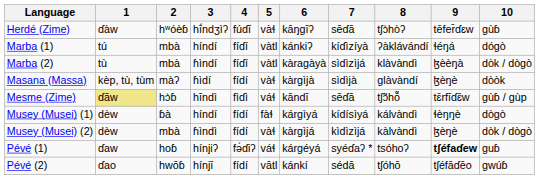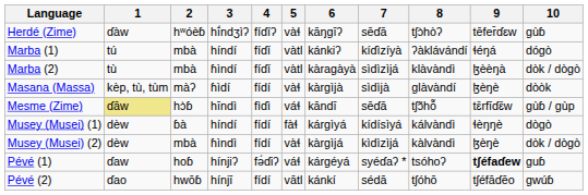 <table class="wikitable sortable">
 <tr>
 <th>Language</th>
 <th>1</th>
 <th>2</th>
 <th>3</th>
 <th>4</th>
 <th>5</th>
 <th>6</th>
 <th>7</th>
 <th>8</th>
 <th>9</th>
 <th>10</th>
 </tr>
 <tr>
 <td><a href='#'>Herdé (Zime)</a></td>
 <td>ɗàw</td>
 <td>hʷóèɓ</td>
 <td>hī́ndʒìʔ</td>
-<td>fúɗī</td>
+<td>fíɗíʔ</td>
 <td>vàɬ</td>
 <td>kāŋɡīʔ</td>
 <td>sēɗā</td>
 <td>tʃɔ̀hòʔ</td>
 <td>tēfer̄ɗɛw</td>
 <td>ɡùɓ</td>
 </tr>
 <tr>
 <td><a href='#'>Marba</a> (1)</td>
 <td>tú</td>
 <td>mbà</td>
 <td>híndí</td>
 <td>fíɗí</td>
 <td>vàtl</td>
 <td>kánkiʔ</td>
 <td>kíɗìzíyà</td>
 <td>ʔàklávándí</td>
 <td>ɬéŋá</td>
 <td>dóɡò</td>
 </tr>
 <tr>
 <td><a href='#'>Marba</a> (2)</td>
 <td>tù</td>
 <td>mbà</td>
 <td>ɦìndí</td>
 <td>fíɗí</td>
 <td>vàtl</td>
 <td>kàraɡàyà</td>
 <td>sìdìzìjá</td>
 <td>klàvàndì</td>
 <td>ɮèèŋà</td>
 <td>dòk / dòɡò</td>
 </tr>
 <tr>
 <td><a href='#'>Masana (Massa)</a></td>
 <td>kèp, tù, tùm</td>
 <td>màʔ</td>
 <td>ɦìdí</td>
 <td>fídí</td>
 <td>vàɬ</td>
 <td>kàrɡìjà</td>
 <td>sìdìjà</td>
 <td>ɡlàvàndí</td>
 <td>ɮèŋè</td>
 <td>dòòk</td>
 </tr>
 <tr>
 <td><a href='#'>Mesme (Zime)</a></td>
 <td style="background: khaki;">ɗāw</td>
 <td>hɔ̀ɓ</td>
 <td>hīndì</td>
 <td>fìɗì</td>
 <td>váɬ</td>
 <td>kāndī</td>
 <td>sēɗā</td>
 <td>tʃɔ̃hō̃</td>
 <td>tɛ̄rfīɗɛ̄w</td>
 <td>ɡùɓ / ɡùp</td>
 </tr>
 <tr>
 <td><a href='#'>Musey (Musei)</a> (1)</td>
 <td>dèw</td>
 <td>ɓà</td>
 <td>híndí</td>
 <td>fídí</td>
 <td>fàɬ</td>
 <td>kárɡìyá</td>
 <td>kídísìyá</td>
 <td>kálvàndì</td>
 <td>ɬèŋŋè</td>
 <td>dòɡò</td>
 </tr>
 <tr>
 <td><a href='#'>Musey (Musei)</a> (2)</td>
 <td>dèw</td>
 <td>mbà</td>
 <td>ɦìndì</td>
 <td>fídí</td>
 <td>vàɬ</td>
 <td>kàrɡìjá</td>
 <td>kìdìzìjá</td>
 <td>kàlvàndì</td>
 <td>ɮèŋè</td>
 <td>dòk / dòɡò</td>
 </tr>
 <tr>
 <td><a href='#'>Pévé</a> (1)</td>
 <td>ɗaw</td>
 <td>hoɓ</td>
 <td>hínjiʔ</td>
 <td>fə́ɗiʔ</td>
 <td>váɬ</td>
 <td>kárɡéyá</td>
 <td>syéɗaʔ *</td>
 <td>tsóhoʔ</td>
 <td><strong>tʃéfaɗew</strong></td>
 <td>ɡuɓ</td>
 </tr>
 <tr>
 <td><a href='#'>Pévé</a> (2)</td>
 <td>ɗao</td>
 <td>hwōɓ</td>
 <td>hínjī</td>
 <td>fídí</td>
 <td>vātl</td>
 <td>kánkí</td>
 <td>sédā</td>
 <td>tʃóhō</td>
 <td>tʃéfāɗēo</td>
 <td>ɡwúɓ</td>
 </tr>
 </table>
